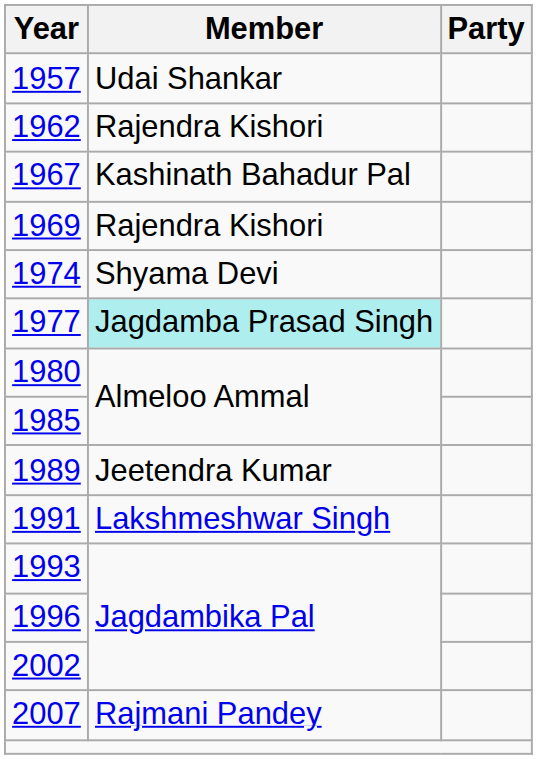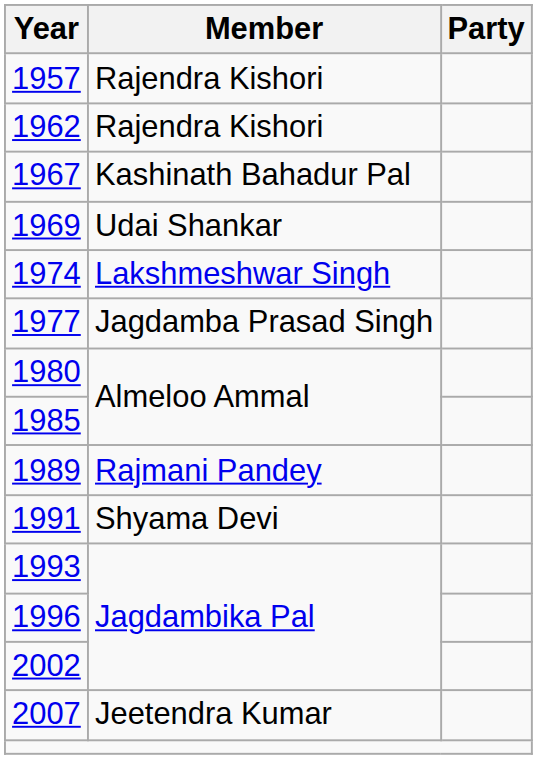 <table class="wikitable sortable">
 <tr>
 <th>Year</th>
 <th>Member</th>
 <th colspan="2">Party</th>
 </tr>
 <tr>
 <td><a href='#'>1957</a></td>
-<td>Udai Shankar</td>
+<td>Rajendra Kishori</td>
 <td></td>
 </tr>
 <tr>
 <td><a href='#'>1962</a></td>
 <td>Rajendra Kishori</td>
 </tr>
 <tr>
 <td><a href='#'>1967</a></td>
 <td>Kashinath Bahadur Pal</td>
 <td></td>
 </tr>
 <tr>
 <td><a href='#'>1969</a></td>
-<td>Rajendra Kishori</td>
+<td>Udai Shankar</td>
 <td></td>
 </tr>
 <tr>
 <td><a href='#'>1974</a></td>
-<td>Shyama Devi</td>
+<td><a href='#'>Lakshmeshwar Singh</a></td>
 </tr>
 <tr>
 <td><a href='#'>1977</a></td>
-<td style="background: paleturquoise;">Jagdamba Prasad Singh</td>
+<td>Jagdamba Prasad Singh</td>
 <td></td>
 </tr>
 <tr>
 <td><a href='#'>1980</a></td>
 <td rowspan="2">Almeloo Ammal</td>
 <td></td>
 </tr>
 <tr>
 <td><a href='#'>1985</a></td>
 <td></td>
 </tr>
 <tr>
 <td><a href='#'>1989</a></td>
-<td>Jeetendra Kumar</td>
+<td><a href='#'>Rajmani Pandey</a></td>
 <td></td>
 </tr>
 <tr>
 <td><a href='#'>1991</a></td>
-<td><a href='#'>Lakshmeshwar Singh</a></td>
+<td>Shyama Devi</td>
 </tr>
 <tr>
 <td><a href='#'>1993</a></td>
 <td rowspan="3"><a href='#'>Jagdambika Pal</a></td>
 <td></td>
 </tr>
 <tr>
 <td><a href='#'>1996</a></td>
 <td></td>
 </tr>
 <tr>
 <td><a href='#'>2002</a></td>
 <td></td>
 </tr>
 <tr>
 <td><a href='#'>2007</a></td>
-<td><a href='#'>Rajmani Pandey</a></td>
+<td>Jeetendra Kumar</td>
 <td></td>
 </tr>
 <tr>
 <td colspan="4"></td>
 </tr>
 </table>
